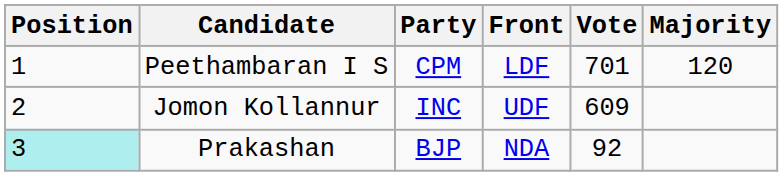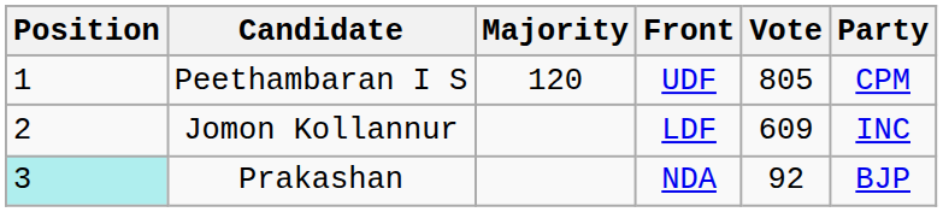 <table class="wikitable">
 <tr>
 <th scope="col">Position</th>
 <th scope="col">Candidate</th>
-<th scope="col">Party</th>
+<th scope="col">Majority</th>
 <th scope="col">Front</th>
 <th scope="col">Vote</th>
-<th scope="col">Majority</th>
+<th scope="col">Party</th>
 </tr>
 <tr>
 <td>1</td>
 <td align="center">Peethambaran I S</td>
+<td align="center">120</td>
+<td align="center"><a href='#'>UDF</a></td>
+<td align="center">805</td>
 <td align="center"><a href='#'>CPM</a></td>
-<td align="center"><a href='#'>LDF</a></td>
-<td align="center">701</td>
-<td align="center">120</td>
 </tr>
 <tr>
 <td>2</td>
 <td align="center">Jomon Kollannur</td>
+<td align="center"></td>
+<td align="center"><a href='#'>LDF</a></td>
+<td align="center">609</td>
 <td align="center"><a href='#'>INC</a></td>
-<td align="center"><a href='#'>UDF</a></td>
-<td align="center">609</td>
-<td align="center"></td>
 </tr>
 <tr>
 <td style="background: paleturquoise;">3</td>
 <td align="center">Prakashan</td>
-<td align="center"><a href='#'>BJP</a></td>
+<td align="center"></td>
 <td align="center"><a href='#'>NDA</a></td>
 <td align="center">92</td>
-<td align="center"></td>
+<td align="center"><a href='#'>BJP</a></td>
 </tr>
 </table>
